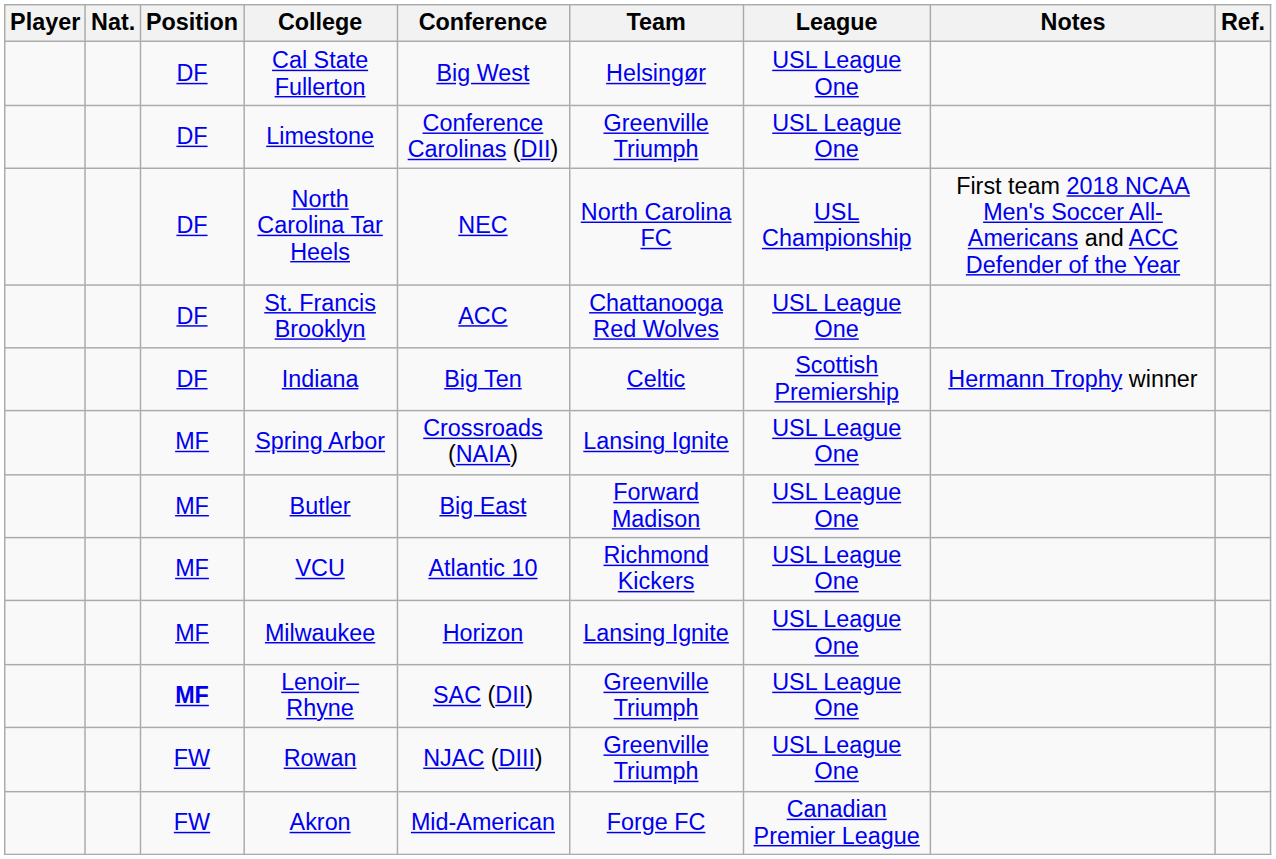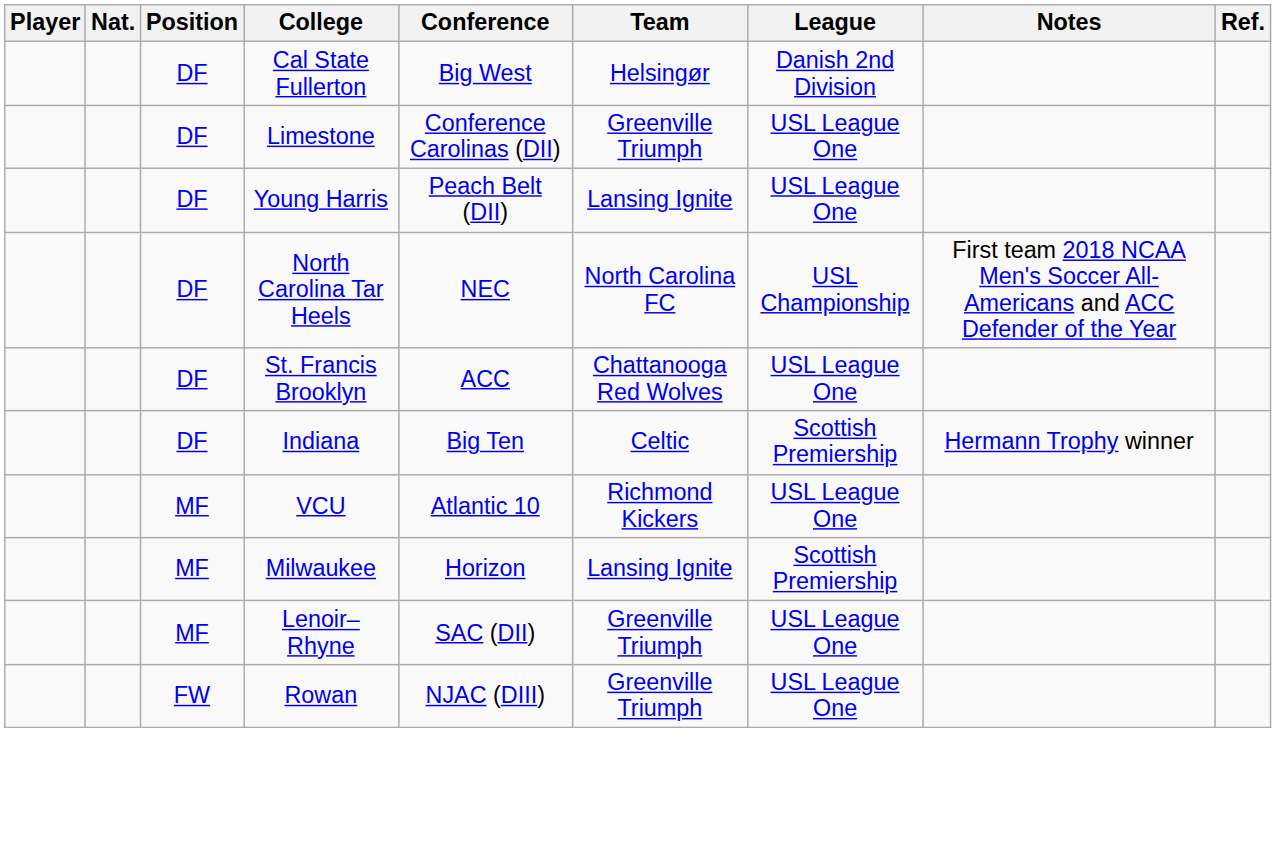 <table class="wikitable sortable" style="text-align:center">
 <tr>
 <th>Player</th>
 <th>Nat.</th>
 <th>Position</th>
 <th>College</th>
 <th>Conference</th>
 <th>Team</th>
 <th>League</th>
 <th>Notes</th>
 <th class=unsortable>Ref.</th>
 </tr>
 <tr>
 <td></td>
 <td></td>
 <td><a href='#'>DF</a></td>
 <td><a href='#'>Cal State Fullerton</a></td>
 <td><a href='#'>Big West</a></td>
 <td><a href='#'>Helsingør</a></td>
-<td><a href='#'>USL League One</a></td>
+<td><a href='#'>Danish 2nd Division</a></td>
 <td></td>
 <td></td>
 </tr>
 <tr>
 <td></td>
 <td></td>
 <td><a href='#'>DF</a></td>
 <td><a href='#'>Limestone</a></td>
 <td><a href='#'>Conference Carolinas</a> (<a href='#'>DII</a>)</td>
 <td><a href='#'>Greenville Triumph</a></td>
+<td><a href='#'>USL League One</a></td>
+<td></td>
+<td></td>
+</tr>
+<tr>
+<td></td>
+<td></td>
+<td><a href='#'>DF</a></td>
+<td><a href='#'>Young Harris</a></td>
+<td><a href='#'>Peach Belt</a> (<a href='#'>DII</a>)</td>
+<td><a href='#'>Lansing Ignite</a></td>
 <td><a href='#'>USL League One</a></td>
 <td></td>
 <td></td>
 </tr>
 <tr>
 <td></td>
 <td></td>
 <td><a href='#'>DF</a></td>
 <td><a href='#'>North Carolina Tar Heels</a></td>
 <td><a href='#'>NEC</a></td>
 <td><a href='#'>North Carolina FC</a></td>
 <td><a href='#'>USL Championship</a></td>
 <td>First team <a href='#'>2018 NCAA Men's Soccer All-Americans</a> and <a href='#'>ACC Defender of the Year</a></td>
 <td></td>
 </tr>
 <tr>
 <td></td>
 <td></td>
 <td><a href='#'>DF</a></td>
 <td><a href='#'>St. Francis Brooklyn</a></td>
 <td><a href='#'>ACC</a></td>
 <td><a href='#'>Chattanooga Red Wolves</a></td>
 <td><a href='#'>USL League One</a></td>
 <td></td>
 <td></td>
 </tr>
 <tr>
 <td></td>
 <td></td>
 <td><a href='#'>DF</a></td>
 <td><a href='#'>Indiana</a></td>
 <td><a href='#'>Big Ten</a></td>
 <td><a href='#'>Celtic</a></td>
 <td><a href='#'>Scottish Premiership</a></td>
 <td><a href='#'>Hermann Trophy</a> winner</td>
 <td></td>
 </tr>
 <tr>
 <td></td>
 <td></td>
 <td><a href='#'>MF</a></td>
-<td><a href='#'>Spring Arbor</a></td>
-<td><a href='#'>Crossroads</a> (<a href='#'>NAIA</a>)</td>
-<td><a href='#'>Lansing Ignite</a></td>
-<td><a href='#'>USL League One</a></td>
-<td></td>
-<td></td>
-</tr>
-<tr>
-<td></td>
-<td></td>
-<td><a href='#'>MF</a></td>
-<td><a href='#'>Butler</a></td>
-<td><a href='#'>Big East</a></td>
-<td><a href='#'>Forward Madison</a></td>
-<td><a href='#'>USL League One</a></td>
-<td></td>
-<td></td>
-</tr>
-<tr>
-<td></td>
-<td></td>
-<td><a href='#'>MF</a></td>
 <td><a href='#'>VCU</a></td>
 <td><a href='#'>Atlantic 10</a></td>
 <td><a href='#'>Richmond Kickers</a></td>
 <td><a href='#'>USL League One</a></td>
 <td></td>
 <td></td>
 </tr>
 <tr>
 <td></td>
 <td></td>
 <td><a href='#'>MF</a></td>
 <td><a href='#'>Milwaukee</a></td>
 <td><a href='#'>Horizon</a></td>
 <td><a href='#'>Lansing Ignite</a></td>
-<td><a href='#'>USL League One</a></td>
+<td><a href='#'>Scottish Premiership</a></td>
 <td></td>
 <td></td>
 </tr>
 <tr>
 <td></td>
 <td></td>
-<td><strong><a href='#'>MF</a></strong></td>
+<td><a href='#'>MF</a></td>
 <td><a href='#'>Lenoir–Rhyne</a></td>
 <td><a href='#'>SAC</a> (<a href='#'>DII</a>)</td>
 <td><a href='#'>Greenville Triumph</a></td>
 <td><a href='#'>USL League One</a></td>
 <td></td>
 <td></td>
 </tr>
 <tr>
 <td></td>
 <td></td>
 <td><a href='#'>FW</a></td>
 <td><a href='#'>Rowan</a></td>
 <td><a href='#'>NJAC</a> (<a href='#'>DIII</a>)</td>
 <td><a href='#'>Greenville Triumph</a></td>
 <td><a href='#'>USL League One</a></td>
 <td></td>
 <td></td>
 </tr>
-<tr>
-<td></td>
-<td></td>
-<td><a href='#'>FW</a></td>
-<td><a href='#'>Akron</a></td>
-<td><a href='#'>Mid-American</a></td>
-<td><a href='#'>Forge FC</a></td>
-<td><a href='#'>Canadian Premier League</a></td>
-<td></td>
-<td></td>
-</tr>
 </table>
